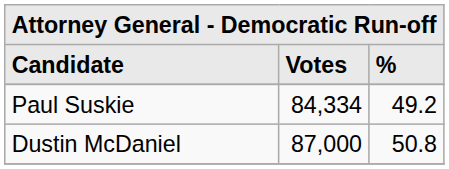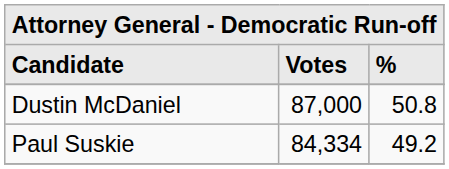 <table border="1" cellpadding="4" cellspacing="0" style="text-align:left;margin: 1em 1em 1em 0; background: #f9f9f9; border: 1px #aaa solid; border-collapse: collapse; font-size: 95%;">
 <tr style="background-color:#E9E9E9">
 <th colspan="3">Attorney General - Democratic Run-off</th>
 </tr>
 <tr style="background-color:#E9E9E9">
 <th colspan="1" style="width: 170px">Candidate</th>
 <th style="width: 50px">Votes</th>
 <th style="width: 40px">%</th>
 </tr>
 <tr>
 </tr>
 <tr>
+<td>Dustin McDaniel</td>
+<td style="text-align:right;">87,000</td>
+<td style="text-align:right;">50.8</td>
+</tr>
+<tr>
 <td>Paul Suskie</td>
 <td style="text-align:right;">84,334</td>
 <td style="text-align:right;">49.2</td>
 </tr>
 <tr>
-<td>Dustin McDaniel</td>
-<td style="text-align:right;">87,000</td>
-<td style="text-align:right;">50.8</td>
-</tr>
-<tr>
 </tr>
 </table>
